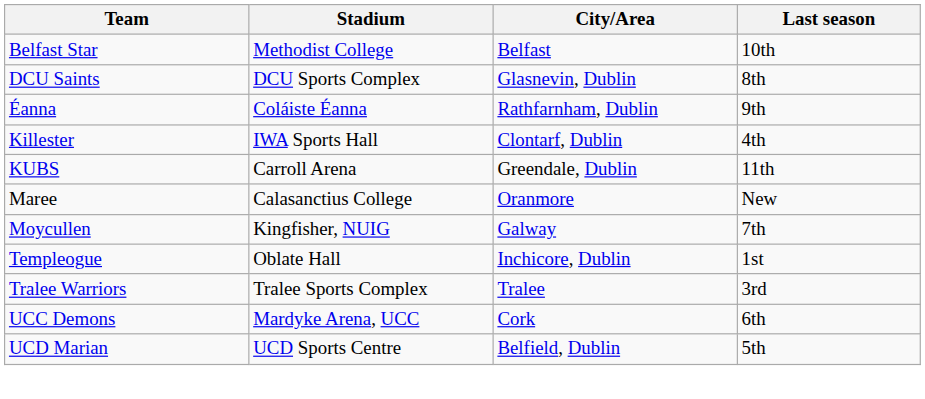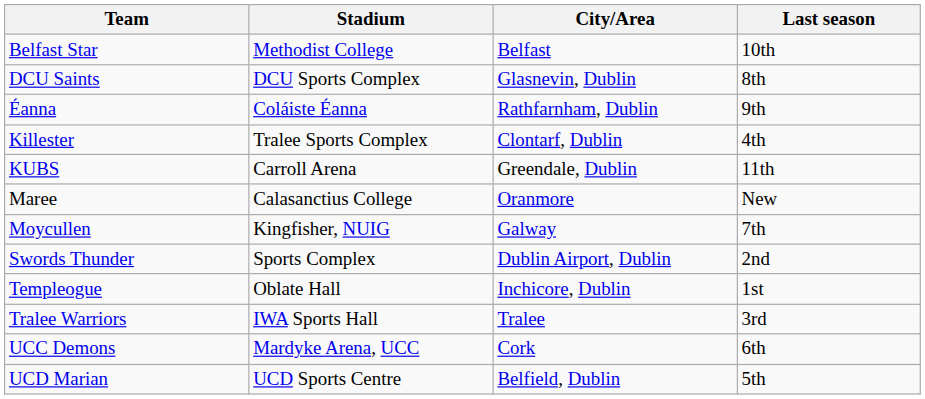 <table class="wikitable">
 <tr>
 <th width=20%>Team</th>
 <th width=20%>Stadium</th>
 <th width=20%>City/Area</th>
 <th width=15%>Last season</th>
 </tr>
 <tr>
 <td><a href='#'>Belfast Star</a></td>
 <td><a href='#'>Methodist College</a></td>
 <td><a href='#'>Belfast</a></td>
 <td>10th</td>
 </tr>
 <tr>
 <td><a href='#'>DCU Saints</a></td>
 <td><a href='#'>DCU</a> Sports Complex</td>
 <td><a href='#'>Glasnevin</a>, <a href='#'>Dublin</a></td>
 <td>8th</td>
 </tr>
 <tr>
 <td><a href='#'>Éanna</a></td>
 <td><a href='#'>Coláiste Éanna</a></td>
 <td><a href='#'>Rathfarnham</a>, <a href='#'>Dublin</a></td>
 <td>9th</td>
 </tr>
 <tr>
 <td><a href='#'>Killester</a></td>
-<td><a href='#'>IWA</a> Sports Hall</td>
+<td>Tralee Sports Complex</td>
 <td><a href='#'>Clontarf</a>, <a href='#'>Dublin</a></td>
 <td>4th</td>
 </tr>
 <tr>
 <td><a href='#'>KUBS</a></td>
 <td>Carroll Arena</td>
 <td>Greendale, <a href='#'>Dublin</a></td>
 <td>11th</td>
 </tr>
 <tr>
 <td>Maree</td>
 <td>Calasanctius College</td>
 <td><a href='#'>Oranmore</a></td>
 <td>New</td>
 </tr>
 <tr>
 <td><a href='#'>Moycullen</a></td>
 <td>Kingfisher, <a href='#'>NUIG</a></td>
 <td><a href='#'>Galway</a></td>
 <td>7th</td>
 </tr>
 <tr>
+<td><a href='#'>Swords Thunder</a></td>
+<td> Sports Complex</td>
+<td><a href='#'>Dublin Airport</a>, <a href='#'>Dublin</a></td>
+<td>2nd</td>
+</tr>
+<tr>
 <td><a href='#'>Templeogue</a></td>
 <td>Oblate Hall</td>
 <td><a href='#'>Inchicore</a>, <a href='#'>Dublin</a></td>
 <td>1st</td>
 </tr>
 <tr>
 <td><a href='#'>Tralee Warriors</a></td>
-<td>Tralee Sports Complex</td>
+<td><a href='#'>IWA</a> Sports Hall</td>
 <td><a href='#'>Tralee</a></td>
 <td>3rd</td>
 </tr>
 <tr>
 <td><a href='#'>UCC Demons</a></td>
 <td><a href='#'>Mardyke Arena</a>, <a href='#'>UCC</a></td>
 <td><a href='#'>Cork</a></td>
 <td>6th</td>
 </tr>
 <tr>
 <td><a href='#'>UCD Marian</a></td>
 <td><a href='#'>UCD</a> Sports Centre</td>
 <td><a href='#'>Belfield</a>, <a href='#'>Dublin</a></td>
 <td>5th</td>
 </tr>
 </table>
